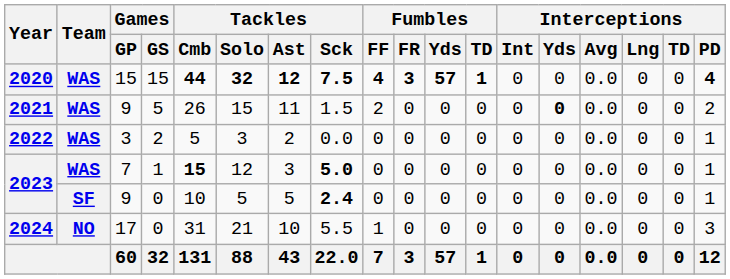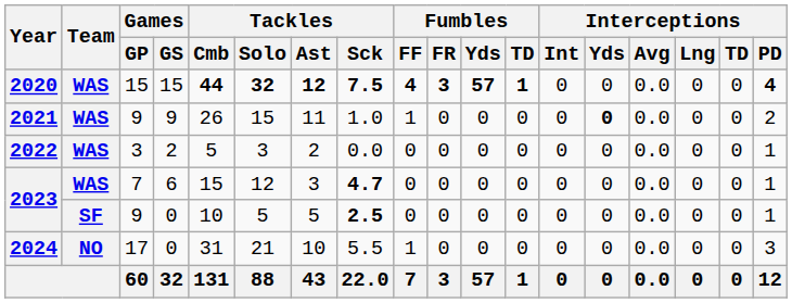 <table class=wikitable style="text-align:center;">
 <tr>
 <th rowspan="2">Year</th>
 <th rowspan="2">Team</th>
 <th colspan="2">Games</th>
 <th colspan="4">Tackles</th>
 <th colspan="4">Fumbles</th>
 <th colspan="6">Interceptions</th>
 </tr>
 <tr>
 <th>GP</th>
 <th>GS</th>
 <th>Cmb</th>
 <th>Solo</th>
 <th>Ast</th>
 <th>Sck</th>
 <th>FF</th>
 <th>FR</th>
 <th>Yds</th>
 <th>TD</th>
 <th>Int</th>
 <th>Yds</th>
 <th>Avg</th>
 <th>Lng</th>
 <th>TD</th>
 <th>PD</th>
 </tr>
 <tr>
 <th><a href='#'>2020</a></th>
 <th><a href='#'>WAS</a></th>
 <td>15</td>
 <td>15</td>
 <td><strong>44</strong></td>
 <td><strong>32</strong></td>
 <td><strong>12</strong></td>
 <td><strong>7.5</strong></td>
 <td><strong>4</strong></td>
 <td><strong>3</strong></td>
 <td><strong>57</strong></td>
 <td><strong>1</strong></td>
 <td>0</td>
 <td>0</td>
 <td>0.0</td>
 <td>0</td>
 <td>0</td>
 <td><strong>4</strong></td>
 </tr>
 <tr>
 <th><a href='#'>2021</a></th>
 <th><a href='#'>WAS</a></th>
 <td>9</td>
-<td>5</td>
+<td>9</td>
 <td>26</td>
 <td>15</td>
 <td>11</td>
-<td>1.5</td>
-<td>2</td>
+<td>1.0</td>
+<td>1</td>
 <td>0</td>
 <td>0</td>
 <td>0</td>
 <td>0</td>
 <td><strong>0</strong></td>
 <td>0.0</td>
 <td>0</td>
 <td>0</td>
 <td>2</td>
 </tr>
 <tr>
 <th><a href='#'>2022</a></th>
 <th><a href='#'>WAS</a></th>
 <td>3</td>
 <td>2</td>
 <td>5</td>
 <td>3</td>
 <td>2</td>
 <td>0.0</td>
 <td>0</td>
 <td>0</td>
 <td>0</td>
 <td>0</td>
 <td>0</td>
 <td>0</td>
 <td>0.0</td>
 <td>0</td>
 <td>0</td>
 <td>1</td>
 </tr>
 <tr>
 <th rowspan="2"><a href='#'>2023</a></th>
 <th><a href='#'>WAS</a></th>
 <td>7</td>
-<td>1</td>
-<td><strong>15</strong></td>
+<td>6</td>
+<td>15</td>
 <td>12</td>
 <td>3</td>
-<td><strong>5.0</strong></td>
+<td><strong>4.7</strong></td>
 <td>0</td>
 <td>0</td>
 <td>0</td>
 <td>0</td>
 <td>0</td>
 <td>0</td>
 <td>0.0</td>
 <td>0</td>
 <td>0</td>
 <td>1</td>
 </tr>
 <tr>
 <th><a href='#'>SF</a></th>
 <td>9</td>
 <td>0</td>
 <td>10</td>
 <td>5</td>
 <td>5</td>
-<td><strong>2.4</strong></td>
+<td><strong>2.5</strong></td>
 <td>0</td>
 <td>0</td>
 <td>0</td>
 <td>0</td>
 <td>0</td>
 <td>0</td>
 <td>0.0</td>
 <td>0</td>
 <td>0</td>
 <td>1</td>
 </tr>
 <tr>
 <th><a href='#'>2024</a></th>
 <th><a href='#'>NO</a></th>
 <td>17</td>
 <td>0</td>
 <td>31</td>
 <td>21</td>
 <td>10</td>
 <td>5.5</td>
 <td>1</td>
 <td>0</td>
 <td>0</td>
 <td>0</td>
 <td>0</td>
 <td>0</td>
 <td>0.0</td>
 <td>0</td>
 <td>0</td>
 <td>3</td>
 </tr>
 <tr>
 <th colspan="2"></th>
 <th>60</th>
 <th>32</th>
 <th>131</th>
 <th>88</th>
 <th>43</th>
 <th>22.0</th>
 <th>7</th>
 <th>3</th>
 <th>57</th>
 <th>1</th>
 <th>0</th>
 <th>0</th>
 <th>0.0</th>
 <th>0</th>
 <th>0</th>
 <th>12</th>
 </tr>
 </table>
